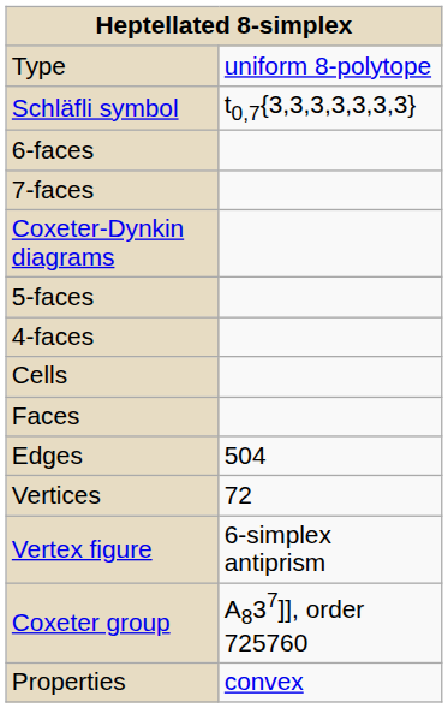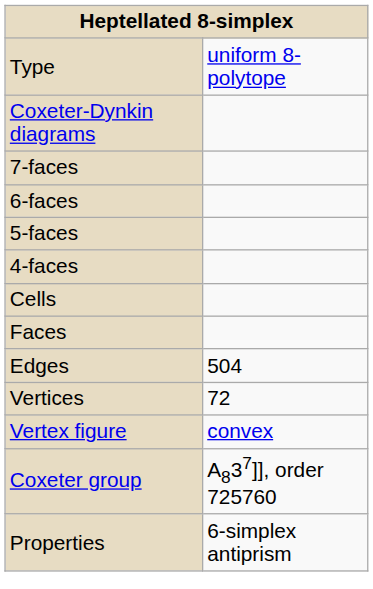 <table class="wikitable" style="float:right; margin-left:8px; width:280px">
 <tr>
 <th style="background:#e7dcc3;" colspan="2">Heptellated 8-simplex</th>
 </tr>
 <tr>
 <td style="background:#e7dcc3;">Type</td>
 <td><a href='#'>uniform 8-polytope</a></td>
 </tr>
 <tr>
-<td style="background:#e7dcc3;"><a href='#'>Schläfli symbol</a></td>
-<td>t<sub>0,7</sub>{3,3,3,3,3,3,3}</td>
-</tr>
-<tr>
-<td style="background:#e7dcc3;">6-faces</td>
+<td style="background:#e7dcc3;"><a href='#'>Coxeter-Dynkin diagrams</a></td>
 <td></td>
 </tr>
 <tr>
 <td style="background:#e7dcc3;">7-faces</td>
 <td></td>
 </tr>
 <tr>
-<td style="background:#e7dcc3;"><a href='#'>Coxeter-Dynkin diagrams</a></td>
+<td style="background:#e7dcc3;">6-faces</td>
 <td></td>
 </tr>
 <tr>
 <td style="background:#e7dcc3;">5-faces</td>
 <td></td>
 </tr>
 <tr>
 <td style="background:#e7dcc3;">4-faces</td>
 <td></td>
 </tr>
 <tr>
 <td style="background:#e7dcc3;">Cells</td>
 <td></td>
 </tr>
 <tr>
 <td style="background:#e7dcc3;">Faces</td>
 <td></td>
 </tr>
 <tr>
 <td style="background:#e7dcc3;">Edges</td>
 <td>504</td>
 </tr>
 <tr>
 <td style="background:#e7dcc3;">Vertices</td>
 <td>72</td>
 </tr>
 <tr>
 <td style="background:#e7dcc3;"><a href='#'>Vertex figure</a></td>
-<td>6-simplex antiprism</td>
+<td><a href='#'>convex</a></td>
 </tr>
 <tr>
 <td style="background:#e7dcc3;"><a href='#'>Coxeter group</a></td>
 <td>A<sub>8</sub>3<sup>7</sup>]], order 725760</td>
 </tr>
 <tr>
 <td style="background:#e7dcc3;">Properties</td>
-<td><a href='#'>convex</a></td>
+<td>6-simplex antiprism</td>
 </tr>
 </table>
